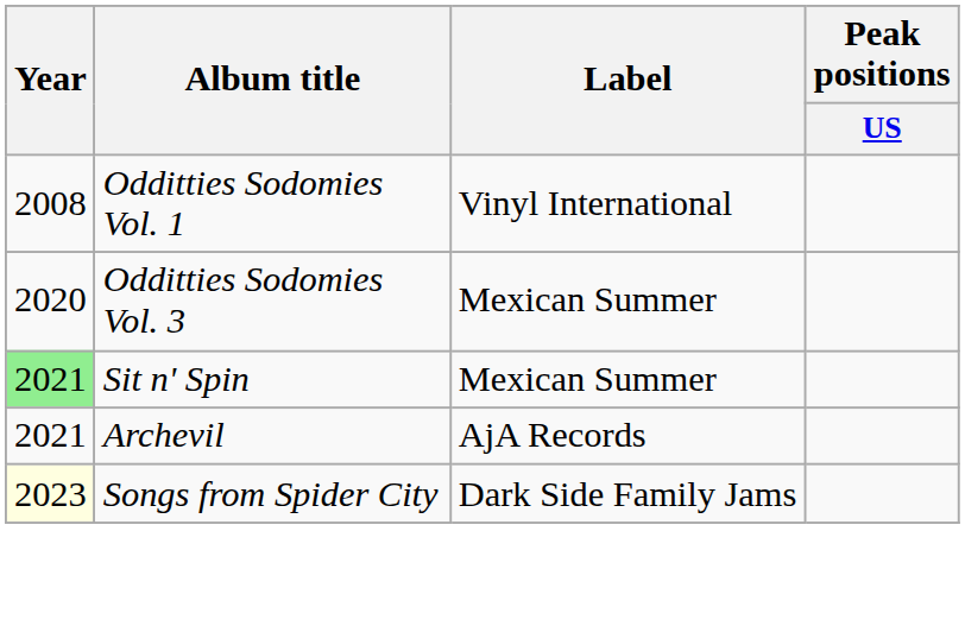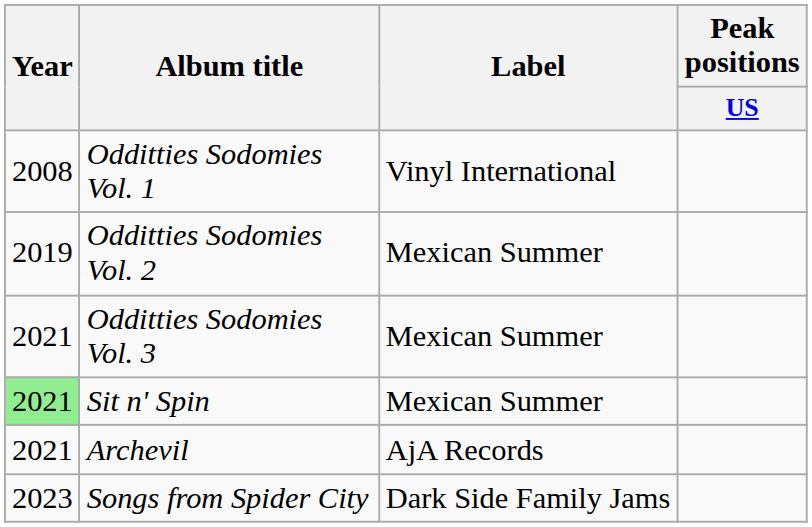 <table class="wikitable">
 <tr>
 <th align="center" rowspan="2" width="10">Year</th>
 <th align="center" rowspan="2" width="150">Album title</th>
 <th align="center" rowspan="2" width="150">Label</th>
 <th align="center" colspan="1" width="20">Peak positions</th>
 </tr>
 <tr>
 <th scope="col" style="width:3em;font-size:85%;"><a href='#'>US</a><br></th>
 </tr>
 <tr>
 <td style="text-align:center;">2008</td>
 <td><em>Odditties Sodomies Vol. 1</em></td>
 <td>Vinyl International</td>
 <td style="text-align:center;"></td>
 </tr>
 <tr>
-<td style="text-align:center;">2020</td>
+<td style="text-align:center;">2019</td>
+<td><em>Odditties Sodomies Vol. 2</em></td>
+<td>Mexican Summer</td>
+<td style="text-align:center;"></td>
+</tr>
+<tr>
+<td style="text-align:center;">2021</td>
 <td><em>Odditties Sodomies Vol. 3</em></td>
 <td>Mexican Summer</td>
 <td style="text-align:center;"></td>
 </tr>
 <tr>
 <td style="background: lightgreen; text-align:center;">2021</td>
 <td><em>Sit n' Spin</em></td>
 <td>Mexican Summer</td>
 <td style="text-align:center;"></td>
 </tr>
 <tr>
 <td style="text-align:center;">2021</td>
 <td><em>Archevil</em></td>
 <td>AjA Records</td>
 <td style="text-align:center;"></td>
 </tr>
 <tr>
-<td style="background: lightyellow; text-align:center;">2023</td>
+<td style="text-align:center;">2023</td>
 <td><em>Songs from Spider City</em></td>
 <td>Dark Side Family Jams</td>
 <td style="text-align:center;"></td>
 </tr>
 </table>
